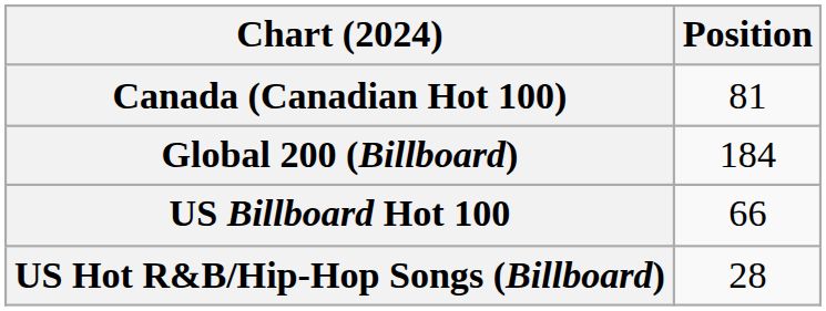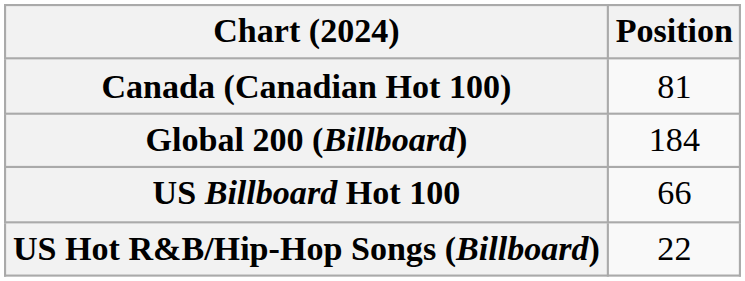 <table class="wikitable sortable plainrowheaders" style="text-align:center">
 <tr>
 <th scope="col">Chart (2024)</th>
 <th scope="col">Position</th>
 </tr>
 <tr>
 <th scope="row">Canada (Canadian Hot 100)</th>
 <td>81</td>
 </tr>
 <tr>
 <th scope="row">Global 200 (<em>Billboard</em>)</th>
 <td>184</td>
 </tr>
 <tr>
 <th scope="row">US <em>Billboard</em> Hot 100</th>
 <td>66</td>
 </tr>
 <tr>
 <th scope="row">US Hot R&B/Hip-Hop Songs (<em>Billboard</em>)</th>
-<td>28</td>
+<td>22</td>
 </tr>
 </table>
